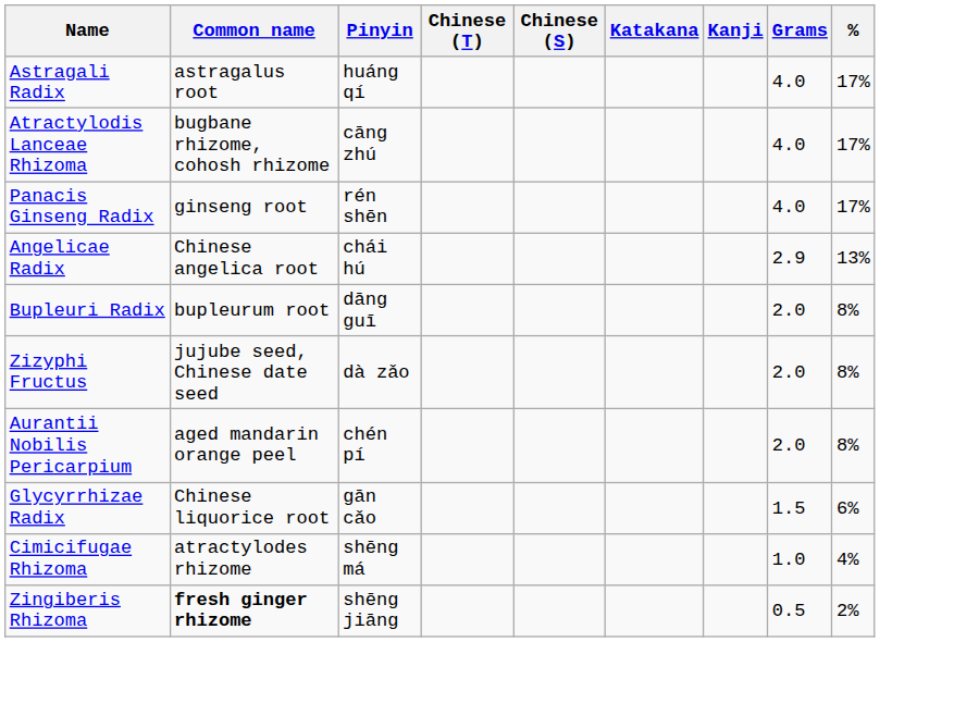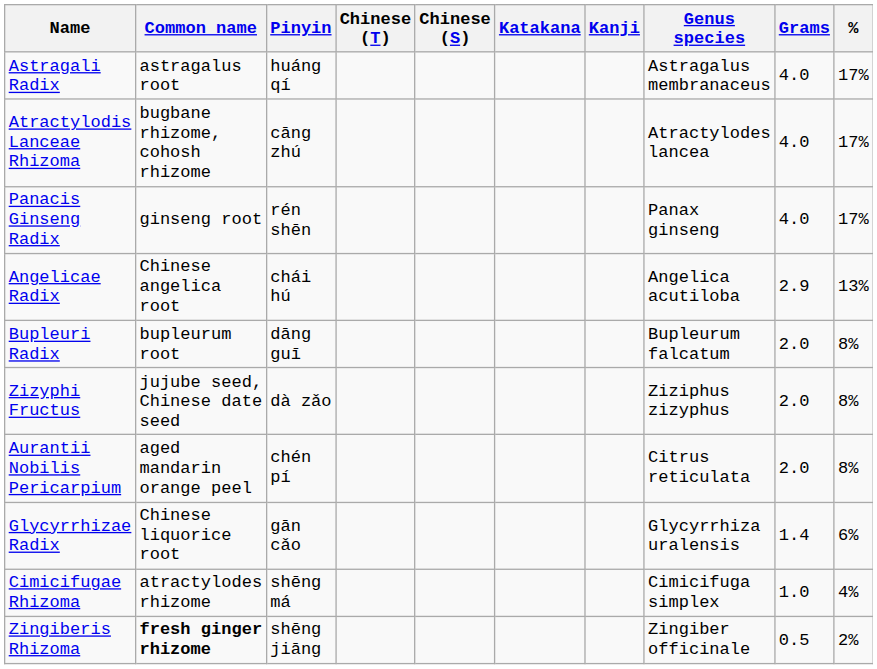 <table class="wikitable">
 <tr>
 <th>Name</th>
 <th><a href='#'>Common name</a></th>
 <th><a href='#'>Pinyin</a></th>
 <th>Chinese (<a href='#'>T</a>)</th>
 <th>Chinese (<a href='#'>S</a>)</th>
 <th><a href='#'>Katakana</a></th>
 <th><a href='#'>Kanji</a></th>
+<th><a href='#'>Genus species</a></th>
 <th><a href='#'>Grams</a></th>
 <th>%</th>
 </tr>
 <tr>
 <td><a href='#'>Astragali Radix</a></td>
 <td>astragalus root</td>
 <td>huáng qí</td>
 <td></td>
 <td></td>
 <td></td>
 <td></td>
+<td>Astragalus membranaceus</td>
 <td>4.0</td>
 <td>17%</td>
 </tr>
 <tr>
 <td><a href='#'>Atractylodis Lanceae Rhizoma</a></td>
 <td>bugbane rhizome, cohosh rhizome</td>
 <td>cāng zhú</td>
 <td></td>
 <td></td>
 <td></td>
 <td></td>
+<td>Atractylodes lancea</td>
 <td>4.0</td>
 <td>17%</td>
 </tr>
 <tr>
 <td><a href='#'>Panacis Ginseng Radix</a></td>
 <td>ginseng root</td>
 <td>rén shēn</td>
 <td></td>
 <td></td>
 <td></td>
 <td></td>
+<td>Panax ginseng</td>
 <td>4.0</td>
 <td>17%</td>
 </tr>
 <tr>
 <td><a href='#'>Angelicae Radix</a></td>
 <td>Chinese angelica root</td>
 <td>chái hú</td>
 <td></td>
 <td></td>
 <td></td>
 <td></td>
+<td>Angelica acutiloba</td>
 <td>2.9</td>
 <td>13%</td>
 </tr>
 <tr>
 <td><a href='#'>Bupleuri Radix</a></td>
 <td>bupleurum root</td>
 <td>dāng guī</td>
 <td></td>
 <td></td>
 <td></td>
 <td></td>
+<td>Bupleurum falcatum</td>
 <td>2.0</td>
 <td>8%</td>
 </tr>
 <tr>
 <td><a href='#'>Zizyphi Fructus</a></td>
 <td>jujube seed, Chinese date seed</td>
 <td>dà zǎo</td>
 <td></td>
 <td></td>
 <td></td>
 <td></td>
+<td>Ziziphus zizyphus</td>
 <td>2.0</td>
 <td>8%</td>
 </tr>
 <tr>
 <td><a href='#'>Aurantii Nobilis Pericarpium</a></td>
 <td>aged mandarin orange peel</td>
 <td>chén pí</td>
 <td></td>
 <td></td>
 <td></td>
 <td></td>
+<td>Citrus reticulata</td>
 <td>2.0</td>
 <td>8%</td>
 </tr>
 <tr>
 <td><a href='#'>Glycyrrhizae Radix</a></td>
 <td>Chinese liquorice root</td>
 <td>gān cǎo</td>
 <td></td>
 <td></td>
 <td></td>
 <td></td>
-<td>1.5</td>
+<td>Glycyrrhiza uralensis</td>
+<td>1.4</td>
 <td>6%</td>
 </tr>
 <tr>
 <td><a href='#'>Cimicifugae Rhizoma</a></td>
 <td>atractylodes rhizome</td>
 <td>shēng má</td>
 <td></td>
 <td></td>
 <td></td>
 <td></td>
+<td>Cimicifuga simplex</td>
 <td>1.0</td>
 <td>4%</td>
 </tr>
 <tr>
 <td><a href='#'>Zingiberis Rhizoma</a></td>
 <td><strong>fresh ginger rhizome</strong></td>
 <td>shēng jiāng</td>
 <td></td>
 <td></td>
 <td></td>
 <td></td>
+<td>Zingiber officinale</td>
 <td>0.5</td>
 <td>2%</td>
 </tr>
 </table>
